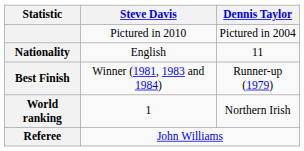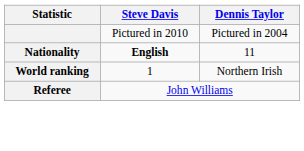 <table class="wikitable" border=1 width=370px align="right" cellpadding="5" cellspacing="0" style="margin-left: .5em; border-collapse: collapse; margin-top: .4em;font-size: 90%;">
 <tr>
 <th scope="col">Statistic</th>
 <th scope="col"><a href='#'>Steve Davis</a></th>
 <th scope="col"><a href='#'>Dennis Taylor</a></th>
 </tr>
 <tr>
 <th scope="row"></th>
 <td align="center"> Pictured in 2010</td>
 <td align="center"> Pictured in 2004</td>
 </tr>
 <tr style="text-align:center;">
 <th scope="row">Nationality</th>
-<td>English</td>
+<td><strong>English</strong></td>
 <td>11</td>
-</tr>
-<tr style="text-align:center;">
-<th scope="row">Best Finish</th>
-<td>Winner (<a href='#'>1981</a>, <a href='#'>1983</a> and <a href='#'>1984</a>)</td>
-<td>Runner-up (<a href='#'>1979</a>)</td>
 </tr>
 <tr style="text-align:center;">
 <th scope="row">World ranking</th>
 <td>1</td>
 <td>Northern Irish</td>
 </tr>
 <tr>
 <th scope="row">Referee</th>
 <td style="text-align:center;" colspan="2"><a href='#'>John Williams</a></td>
 </tr>
 </table>
